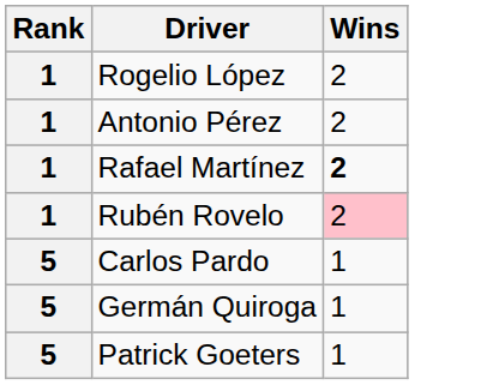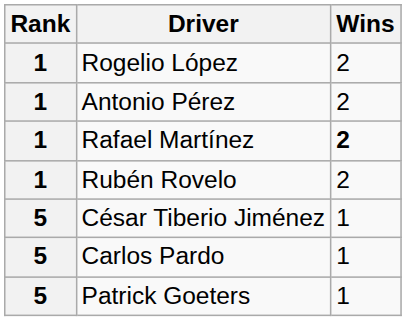 <table class="wikitable">
 <tr>
 <th>Rank</th>
 <th>Driver</th>
 <th>Wins</th>
 </tr>
 <tr>
 <th>1</th>
 <td> Rogelio López</td>
 <td>2</td>
 </tr>
 <tr>
 <th>1</th>
 <td> Antonio Pérez</td>
 <td>2</td>
 </tr>
 <tr>
 <th>1</th>
 <td> Rafael Martínez</td>
 <td><strong>2</strong></td>
 </tr>
 <tr>
 <th>1</th>
 <td> Rubén Rovelo</td>
-<td style="background: pink;">2</td>
+<td>2</td>
+</tr>
+<tr>
+<th>5</th>
+<td> César Tiberio Jiménez</td>
+<td>1</td>
 </tr>
 <tr>
 <th>5</th>
 <td> Carlos Pardo</td>
 <td>1</td>
 </tr>
 <tr>
 <th>5</th>
-<td> Germán Quiroga</td>
-<td>1</td>
-</tr>
-<tr>
-<th>5</th>
 <td> Patrick Goeters</td>
 <td>1</td>
 </tr>
 </table>
